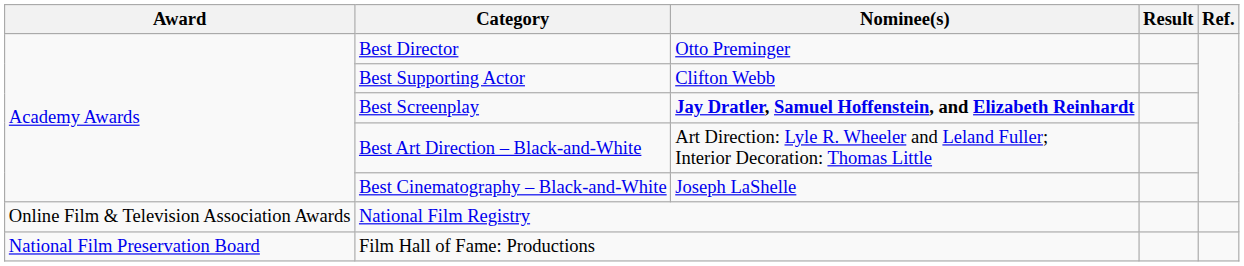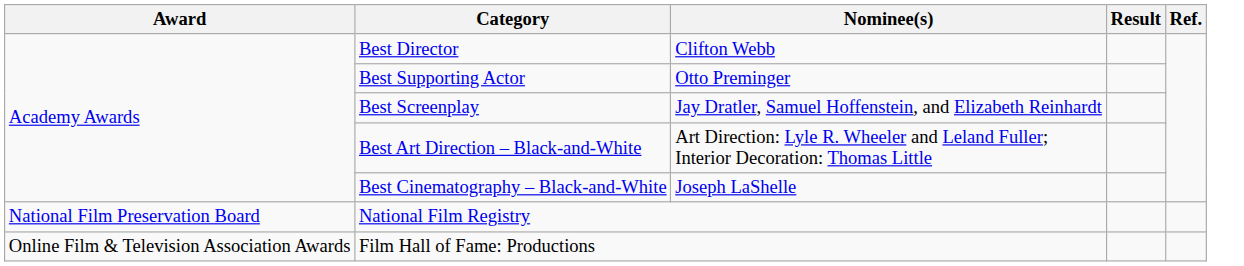 <table class="wikitable plainrowheaders">
 <tr>
 <th>Award</th>
 <th>Category</th>
 <th>Nominee(s)</th>
 <th>Result</th>
 <th>Ref.</th>
 </tr>
 <tr>
 <td rowspan="5"><a href='#'>Academy Awards</a></td>
 <td><a href='#'>Best Director</a></td>
-<td><a href='#'>Otto Preminger</a></td>
+<td><a href='#'>Clifton Webb</a></td>
 <td></td>
 <td align="center" rowspan="5"></td>
 </tr>
 <tr>
 <td><a href='#'>Best Supporting Actor</a></td>
-<td><a href='#'>Clifton Webb</a></td>
+<td><a href='#'>Otto Preminger</a></td>
 <td></td>
 </tr>
 <tr>
 <td><a href='#'>Best Screenplay</a></td>
-<td><strong><a href='#'>Jay Dratler</a>, <a href='#'>Samuel Hoffenstein</a>, and <a href='#'>Elizabeth Reinhardt</a></strong></td>
+<td><a href='#'>Jay Dratler</a>, <a href='#'>Samuel Hoffenstein</a>, and <a href='#'>Elizabeth Reinhardt</a></td>
 <td></td>
 </tr>
 <tr>
 <td><a href='#'>Best Art Direction – Black-and-White</a></td>
 <td>Art Direction: <a href='#'>Lyle R. Wheeler</a> and <a href='#'>Leland Fuller</a>; <br> Interior Decoration: <a href='#'>Thomas Little</a></td>
 <td></td>
 </tr>
 <tr>
 <td><a href='#'>Best Cinematography – Black-and-White</a></td>
 <td><a href='#'>Joseph LaShelle</a></td>
 <td></td>
 </tr>
 <tr>
-<td>Online Film & Television Association Awards</td>
+<td><a href='#'>National Film Preservation Board</a></td>
 <td colspan="2"><a href='#'>National Film Registry</a></td>
 <td></td>
 <td align="center"></td>
 </tr>
 <tr>
-<td><a href='#'>National Film Preservation Board</a></td>
+<td>Online Film & Television Association Awards</td>
 <td colspan="2">Film Hall of Fame: Productions</td>
 <td></td>
 <td align="center"></td>
 </tr>
 </table>
